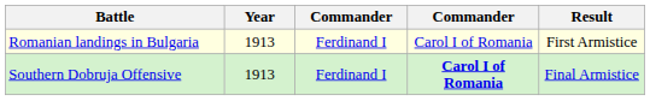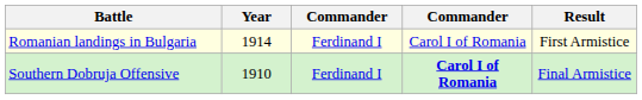 <table style="width:76%;" class="wikitable">
 <tr>
 <th style="width:25%;">Battle</th>
 <th style="width:8%;">Year</th>
 <th style="width:10%;"> Commander</th>
 <th style="width:15%;"> Commander</th>
 <th style="width:12%;">Result</th>
 </tr>
 <tr style="background:lightyellow;">
 <td align="left"><a href='#'>Romanian landings in Bulgaria</a></td>
-<td style="text-align:center;">1913</td>
+<td style="text-align:center;">1914</td>
 <td style="text-align:center;"><a href='#'>Ferdinand I</a></td>
 <td style="text-align:center;"><a href='#'>Carol I of Romania</a></td>
 <td style="text-align:center;">First Armistice</td>
 </tr>
 <tr style="background:#D4F2CE;">
 <td align="left"><a href='#'>Southern Dobruja Offensive</a></td>
-<td style="text-align:center;">1913</td>
+<td style="text-align:center;">1910</td>
 <td style="text-align:center;"><a href='#'>Ferdinand I</a></td>
 <td style="text-align:center;"><strong><a href='#'>Carol I of Romania</a></strong></td>
 <td style="text-align:center;"><a href='#'>Final Armistice</a></td>
 </tr>
 </table>
